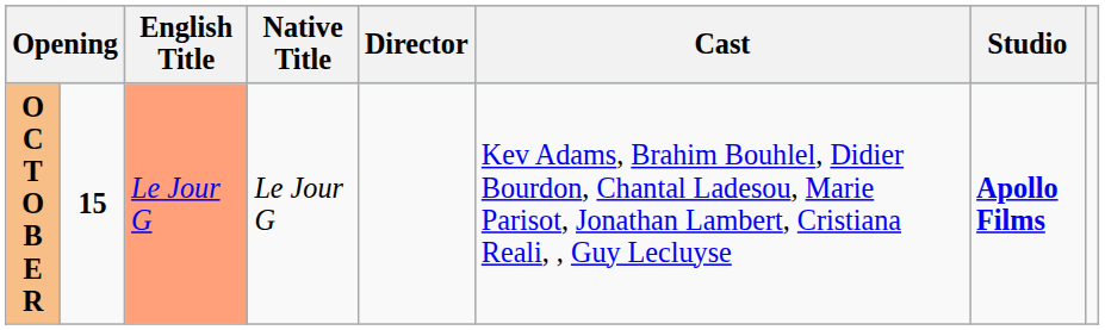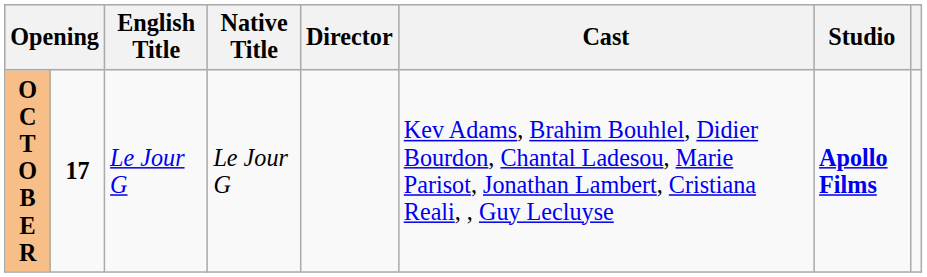 <table class="wikitable sortable">
 <tr style="background:#b0e0e6; text-align:center;">
 <th colspan="2">Opening</th>
 <th>English Title</th>
 <th>Native Title</th>
 <th>Director</th>
 <th>Cast</th>
 <th>Studio</th>
 <th></th>
 </tr>
 <tr>
 <th rowspan="1" style="text-align:center; background:#f7bf87; ">O<br>C<br>T<br>O<br>B<br>E<br>R</th>
-<td rowspan="1" style="text-align:center"><strong>15</strong></td>
-<td style="background: lightsalmon;"><em><a href='#'>Le Jour G</a></em></td>
+<td rowspan="1" style="text-align:center"><strong>17</strong></td>
+<td><em><a href='#'>Le Jour G</a></em></td>
 <td><em>Le Jour G</em></td>
 <td></td>
 <td><a href='#'>Kev Adams</a>, <a href='#'>Brahim Bouhlel</a>, <a href='#'>Didier Bourdon</a>, <a href='#'>Chantal Ladesou</a>, <a href='#'>Marie Parisot</a>, <a href='#'>Jonathan Lambert</a>, <a href='#'>Cristiana Reali</a>, , <a href='#'>Guy Lecluyse</a></td>
 <td><strong><a href='#'>Apollo Films</a></strong></td>
 <td></td>
 </tr>
 </table>
